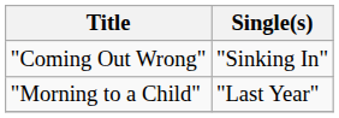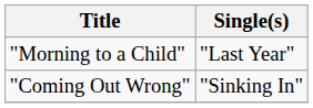 <table class="wikitable">
 <tr>
 <th>Title</th>
 <th>Single(s)</th>
 </tr>
 <tr>
+<td>"Morning to a Child"</td>
+<td>"Last Year"</td>
+</tr>
+<tr>
 <td>"Coming Out Wrong"</td>
 <td>"Sinking In"</td>
 </tr>
 <tr>
-<td>"Morning to a Child"</td>
-<td>"Last Year"</td>
-</tr>
-<tr>
 </tr>
 </table>
